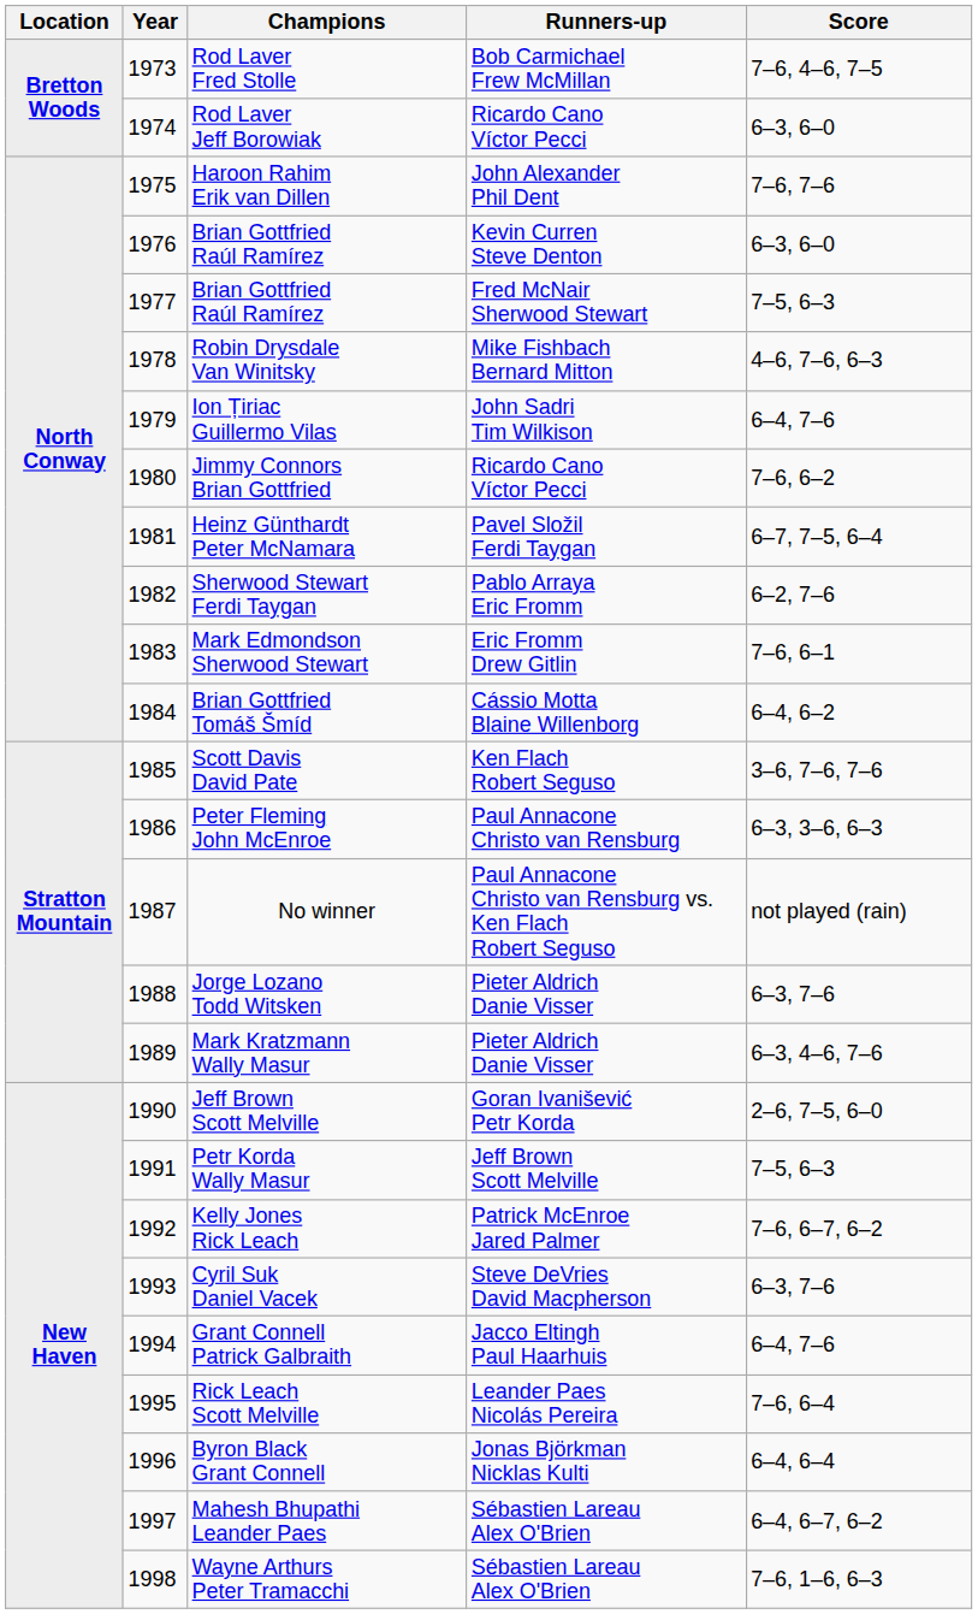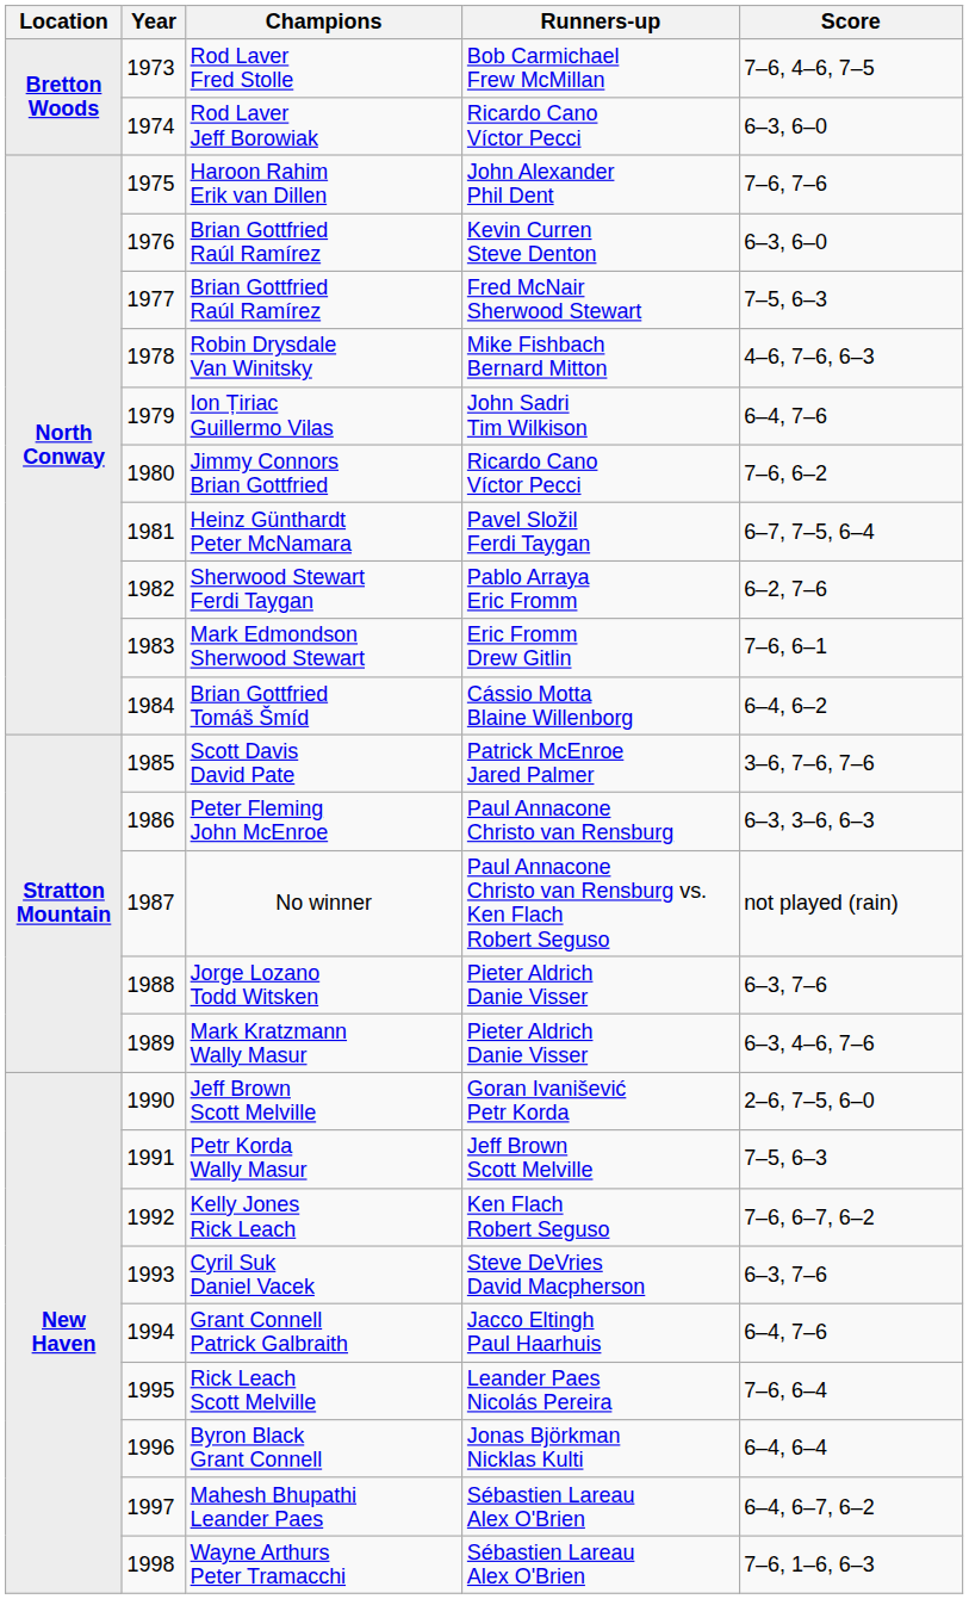 <table class="wikitable">
 <tr>
 <th style="width:80px">Location</th>
 <th style="width:40px">Year</th>
 <th style="width:200px">Champions</th>
 <th style="width:200px">Runners-up</th>
 <th style="width:160px" class="unsortable">Score</th>
 </tr>
 <tr>
 <th rowspan="2" style="background:#ededed"><a href='#'>Bretton Woods</a></th>
 <td>1973</td>
 <td> <a href='#'>Rod Laver</a><br> <a href='#'>Fred Stolle</a></td>
 <td> <a href='#'>Bob Carmichael</a><br> <a href='#'>Frew McMillan</a></td>
 <td>7–6, 4–6, 7–5</td>
 </tr>
 <tr>
 <td>1974</td>
 <td> <a href='#'>Rod Laver</a><br> <a href='#'>Jeff Borowiak</a></td>
 <td> <a href='#'>Ricardo Cano</a><br> <a href='#'>Víctor Pecci</a></td>
 <td>6–3, 6–0</td>
 </tr>
 <tr>
 <th rowspan="10" style="background:#ededed"><a href='#'>North Conway</a></th>
 <td>1975</td>
 <td> <a href='#'>Haroon Rahim</a><br> <a href='#'>Erik van Dillen</a></td>
 <td> <a href='#'>John Alexander</a><br> <a href='#'>Phil Dent</a></td>
 <td>7–6, 7–6</td>
 </tr>
 <tr>
 <td>1976</td>
 <td> <a href='#'>Brian Gottfried</a><br> <a href='#'>Raúl Ramírez</a></td>
 <td> <a href='#'>Kevin Curren</a><br> <a href='#'>Steve Denton</a></td>
 <td>6–3, 6–0</td>
 </tr>
 <tr>
 <td>1977</td>
 <td> <a href='#'>Brian Gottfried</a><br> <a href='#'>Raúl Ramírez</a></td>
 <td> <a href='#'>Fred McNair</a><br> <a href='#'>Sherwood Stewart</a></td>
 <td>7–5, 6–3</td>
 </tr>
 <tr>
 <td>1978</td>
 <td> <a href='#'>Robin Drysdale</a><br> <a href='#'>Van Winitsky</a></td>
 <td> <a href='#'>Mike Fishbach</a><br> <a href='#'>Bernard Mitton</a></td>
 <td>4–6, 7–6, 6–3</td>
 </tr>
 <tr>
 <td>1979</td>
 <td> <a href='#'>Ion Țiriac</a><br> <a href='#'>Guillermo Vilas</a></td>
 <td> <a href='#'>John Sadri</a><br> <a href='#'>Tim Wilkison</a></td>
 <td>6–4, 7–6</td>
 </tr>
 <tr>
 <td>1980</td>
 <td> <a href='#'>Jimmy Connors</a><br> <a href='#'>Brian Gottfried</a></td>
 <td> <a href='#'>Ricardo Cano</a><br> <a href='#'>Víctor Pecci</a></td>
 <td>7–6, 6–2</td>
 </tr>
 <tr>
 <td>1981</td>
 <td> <a href='#'>Heinz Günthardt</a><br> <a href='#'>Peter McNamara</a></td>
 <td> <a href='#'>Pavel Složil</a><br> <a href='#'>Ferdi Taygan</a></td>
 <td>6–7, 7–5, 6–4</td>
 </tr>
 <tr>
 <td>1982</td>
 <td> <a href='#'>Sherwood Stewart</a><br> <a href='#'>Ferdi Taygan</a></td>
 <td> <a href='#'>Pablo Arraya</a><br> <a href='#'>Eric Fromm</a></td>
 <td>6–2, 7–6</td>
 </tr>
 <tr>
 <td>1983</td>
 <td> <a href='#'>Mark Edmondson</a><br> <a href='#'>Sherwood Stewart</a></td>
 <td> <a href='#'>Eric Fromm</a><br> <a href='#'>Drew Gitlin</a></td>
 <td>7–6, 6–1</td>
 </tr>
 <tr>
 <td>1984</td>
 <td> <a href='#'>Brian Gottfried</a><br> <a href='#'>Tomáš Šmíd</a></td>
 <td> <a href='#'>Cássio Motta</a><br> <a href='#'>Blaine Willenborg</a></td>
 <td>6–4, 6–2</td>
 </tr>
 <tr>
 <th rowspan="5" style="background:#ededed"><a href='#'>Stratton Mountain</a></th>
 <td>1985</td>
 <td> <a href='#'>Scott Davis</a><br> <a href='#'>David Pate</a></td>
-<td> <a href='#'>Ken Flach</a><br> <a href='#'>Robert Seguso</a></td>
+<td> <a href='#'>Patrick McEnroe</a><br> <a href='#'>Jared Palmer</a></td>
 <td>3–6, 7–6, 7–6</td>
 </tr>
 <tr>
 <td>1986</td>
 <td> <a href='#'>Peter Fleming</a><br> <a href='#'>John McEnroe</a></td>
 <td> <a href='#'>Paul Annacone</a><br> <a href='#'>Christo van Rensburg</a></td>
 <td>6–3, 3–6, 6–3</td>
 </tr>
 <tr>
 <td>1987</td>
 <td align=center>No winner</td>
 <td> <a href='#'>Paul Annacone</a><br> <a href='#'>Christo van Rensburg</a> vs.<br> <a href='#'>Ken Flach</a><br> <a href='#'>Robert Seguso</a></td>
 <td>not played (rain)</td>
 </tr>
 <tr>
 <td>1988</td>
 <td> <a href='#'>Jorge Lozano</a><br> <a href='#'>Todd Witsken</a></td>
 <td> <a href='#'>Pieter Aldrich</a><br> <a href='#'>Danie Visser</a></td>
 <td>6–3, 7–6</td>
 </tr>
 <tr>
 <td>1989</td>
 <td> <a href='#'>Mark Kratzmann</a><br> <a href='#'>Wally Masur</a></td>
 <td> <a href='#'>Pieter Aldrich</a><br> <a href='#'>Danie Visser</a></td>
 <td>6–3, 4–6, 7–6</td>
 </tr>
 <tr>
 <th rowspan="9" style="background:#ededed"><a href='#'>New Haven</a></th>
 <td>1990</td>
 <td> <a href='#'>Jeff Brown</a><br> <a href='#'>Scott Melville</a></td>
 <td> <a href='#'>Goran Ivanišević</a><br> <a href='#'>Petr Korda</a></td>
 <td>2–6, 7–5, 6–0</td>
 </tr>
 <tr>
 <td>1991</td>
 <td> <a href='#'>Petr Korda</a><br> <a href='#'>Wally Masur</a></td>
 <td> <a href='#'>Jeff Brown</a><br> <a href='#'>Scott Melville</a></td>
 <td>7–5, 6–3</td>
 </tr>
 <tr>
 <td>1992</td>
 <td> <a href='#'>Kelly Jones</a><br> <a href='#'>Rick Leach</a></td>
-<td> <a href='#'>Patrick McEnroe</a><br> <a href='#'>Jared Palmer</a></td>
+<td> <a href='#'>Ken Flach</a><br> <a href='#'>Robert Seguso</a></td>
 <td>7–6, 6–7, 6–2</td>
 </tr>
 <tr>
 <td>1993</td>
 <td> <a href='#'>Cyril Suk</a><br> <a href='#'>Daniel Vacek</a></td>
 <td> <a href='#'>Steve DeVries</a><br> <a href='#'>David Macpherson</a></td>
 <td>6–3, 7–6</td>
 </tr>
 <tr>
 <td>1994</td>
 <td> <a href='#'>Grant Connell</a><br> <a href='#'>Patrick Galbraith</a></td>
 <td> <a href='#'>Jacco Eltingh</a><br> <a href='#'>Paul Haarhuis</a></td>
 <td>6–4, 7–6</td>
 </tr>
 <tr>
 <td>1995</td>
 <td> <a href='#'>Rick Leach</a><br> <a href='#'>Scott Melville</a></td>
 <td> <a href='#'>Leander Paes</a><br> <a href='#'>Nicolás Pereira</a></td>
 <td>7–6, 6–4</td>
 </tr>
 <tr>
 <td>1996</td>
 <td> <a href='#'>Byron Black</a><br> <a href='#'>Grant Connell</a></td>
 <td> <a href='#'>Jonas Björkman</a><br> <a href='#'>Nicklas Kulti</a></td>
 <td>6–4, 6–4</td>
 </tr>
 <tr>
 <td>1997</td>
 <td> <a href='#'>Mahesh Bhupathi</a><br> <a href='#'>Leander Paes</a></td>
 <td> <a href='#'>Sébastien Lareau</a><br> <a href='#'>Alex O'Brien</a></td>
 <td>6–4, 6–7, 6–2</td>
 </tr>
 <tr>
 <td>1998</td>
 <td> <a href='#'>Wayne Arthurs</a><br> <a href='#'>Peter Tramacchi</a></td>
 <td> <a href='#'>Sébastien Lareau</a><br> <a href='#'>Alex O'Brien</a></td>
 <td>7–6, 1–6, 6–3</td>
 </tr>
 </table>
